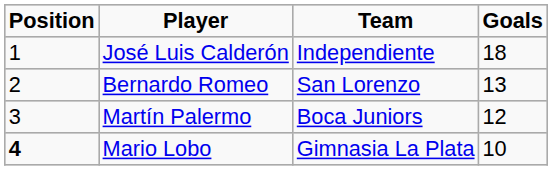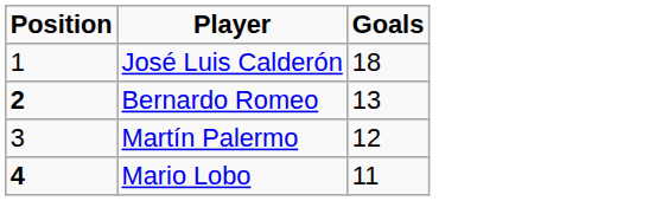 <table border="2" cellpadding="2" cellspacing="0" style="margin: 0; background: #f9f9f9; border: 1px #aaa solid; border-collapse: collapse; font-size: 85%;">
 <tr>
 <th>Position</th>
 <th>Player</th>
-<th>Team</th>
 <th>Goals</th>
 </tr>
 <tr>
 <td>1</td>
 <td><a href='#'>José Luis Calderón</a></td>
-<td><a href='#'>Independiente</a></td>
 <td>18</td>
 </tr>
 <tr>
-<td>2</td>
+<td><strong>2</strong></td>
 <td><a href='#'>Bernardo Romeo</a></td>
-<td><a href='#'>San Lorenzo</a></td>
 <td>13</td>
 </tr>
 <tr>
 <td>3</td>
 <td><a href='#'>Martín Palermo</a></td>
-<td><a href='#'>Boca Juniors</a></td>
 <td>12</td>
 </tr>
 <tr>
 <td><strong>4</strong></td>
 <td><a href='#'>Mario Lobo</a></td>
-<td><a href='#'>Gimnasia La Plata</a></td>
-<td>10</td>
+<td>11</td>
 </tr>
 </table>
